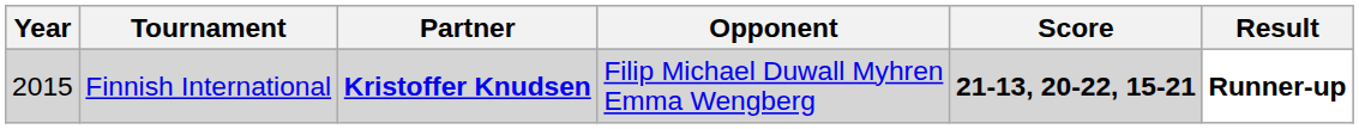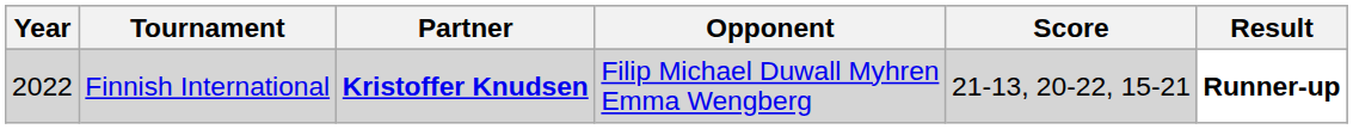 <table class="sortable wikitable" style="font-size: 90%;">
 <tr>
 <th>Year</th>
 <th>Tournament</th>
 <th>Partner</th>
 <th>Opponent</th>
 <th>Score</th>
 <th>Result</th>
 </tr>
 <tr style="background:#D5D5D5">
-<td align="center">2015</td>
+<td align="center">2022</td>
 <td align="left"><a href='#'>Finnish International</a></td>
 <td align="left"><strong> <a href='#'>Kristoffer Knudsen</a></strong></td>
 <td align="left"> <a href='#'>Filip Michael Duwall Myhren</a><br> <a href='#'>Emma Wengberg</a></td>
-<td align="left"><strong>21-13, 20-22, 15-21</strong></td>
+<td align="left">21-13, 20-22, 15-21</td>
 <td style="text-align:left; background:white"> <strong>Runner-up</strong></td>
 </tr>
 </table>
